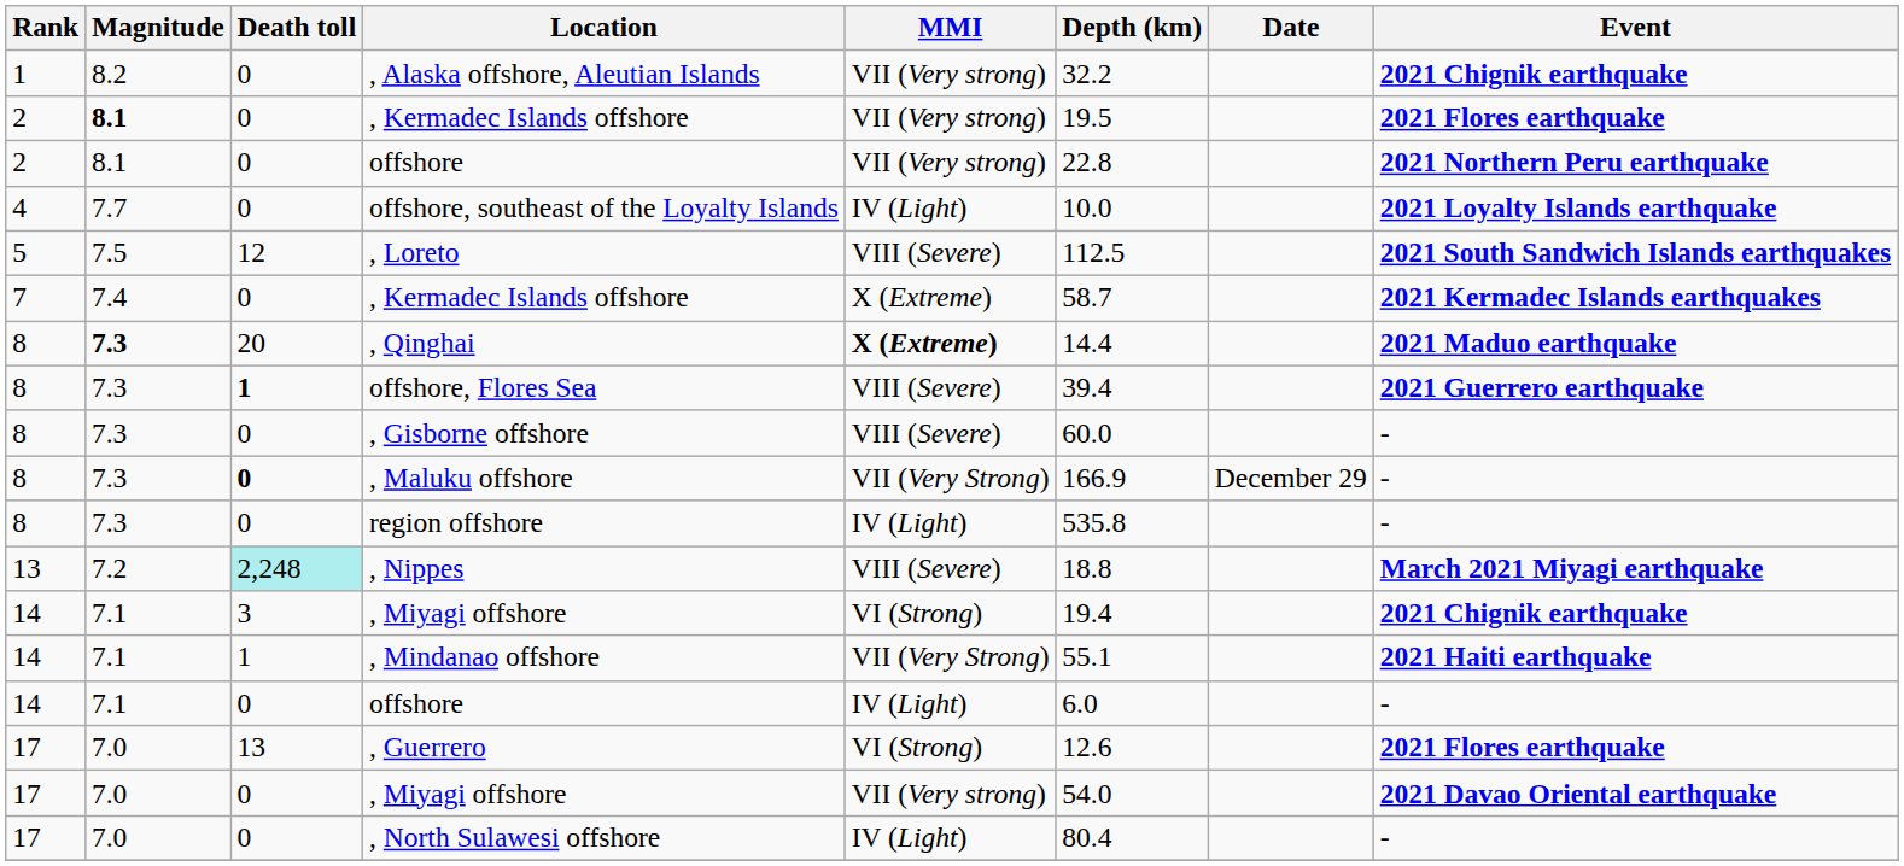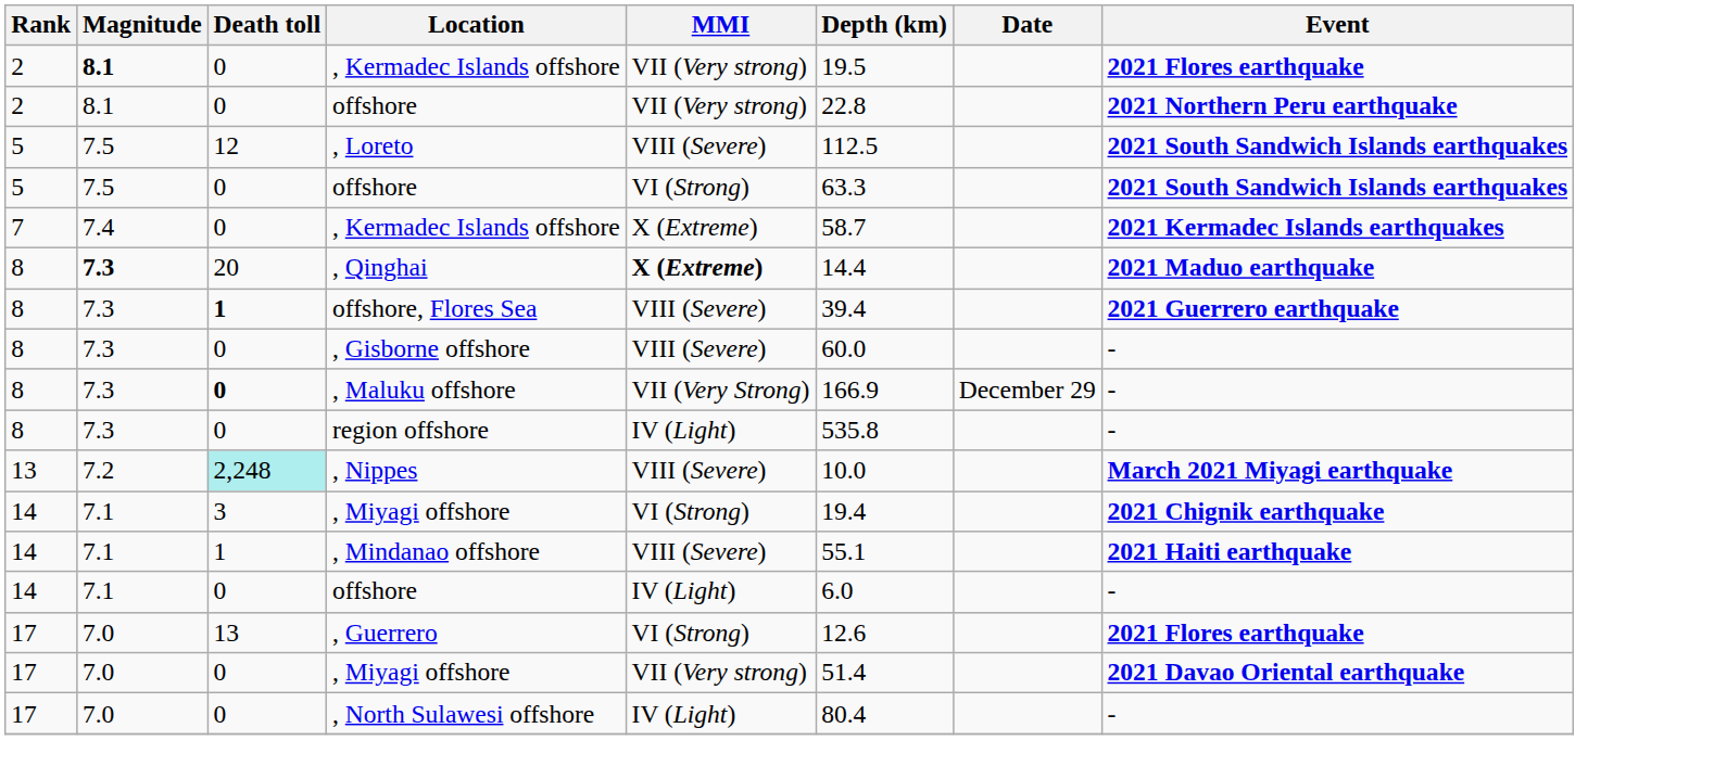 <table class="sortable wikitable" style="font-size:100%;">
 <tr>
 <th>Rank</th>
 <th>Magnitude</th>
 <th>Death toll</th>
 <th>Location</th>
 <th><a href='#'>MMI</a></th>
 <th>Depth (km)</th>
 <th>Date</th>
 <th>Event</th>
-</tr>
-<tr>
-<td>1</td>
-<td>8.2</td>
-<td>0</td>
-<td>, <a href='#'>Alaska</a> offshore, <a href='#'>Aleutian Islands</a></td>
-<td>VII (<em>Very strong</em>)</td>
-<td>32.2</td>
-<td></td>
-<td><strong><a href='#'>2021 Chignik earthquake</a></strong></td>
 </tr>
 <tr>
 <td>2</td>
 <td><strong>8.1</strong></td>
 <td>0</td>
 <td>, <a href='#'>Kermadec Islands</a> offshore</td>
 <td>VII (<em>Very strong</em>)</td>
 <td>19.5</td>
 <td></td>
 <td><strong><a href='#'>2021 Flores earthquake</a></strong></td>
 </tr>
 <tr>
 <td>2</td>
 <td>8.1</td>
 <td>0</td>
 <td> offshore</td>
 <td>VII (<em>Very strong</em>)</td>
 <td>22.8</td>
 <td></td>
 <td><strong><a href='#'>2021 Northern Peru earthquake</a></strong></td>
 </tr>
 <tr>
-<td>4</td>
-<td>7.7</td>
-<td>0</td>
-<td> offshore, southeast of the <a href='#'>Loyalty Islands</a></td>
-<td>IV (<em>Light</em>)</td>
-<td>10.0</td>
-<td></td>
-<td><strong><a href='#'>2021 Loyalty Islands earthquake</a></strong></td>
-</tr>
-<tr>
 <td>5</td>
 <td>7.5</td>
 <td>12</td>
 <td>, <a href='#'>Loreto</a></td>
 <td>VIII (<em>Severe</em>)</td>
 <td>112.5</td>
+<td></td>
+<td><strong><a href='#'>2021 South Sandwich Islands earthquakes</a></strong></td>
+</tr>
+<tr>
+<td>5</td>
+<td>7.5</td>
+<td>0</td>
+<td> offshore</td>
+<td>VI (<em>Strong</em>)</td>
+<td>63.3</td>
 <td></td>
 <td><strong><a href='#'>2021 South Sandwich Islands earthquakes</a></strong></td>
 </tr>
 <tr>
 <td>7</td>
 <td>7.4</td>
 <td>0</td>
 <td>, <a href='#'>Kermadec Islands</a> offshore</td>
 <td>X (<em>Extreme</em>)</td>
 <td>58.7</td>
 <td></td>
 <td><strong><a href='#'>2021 Kermadec Islands earthquakes</a></strong></td>
 </tr>
 <tr>
 <td>8</td>
 <td><strong>7.3</strong></td>
 <td>20</td>
 <td>, <a href='#'>Qinghai</a></td>
 <td><strong>X (<em>Extreme</em>)</strong></td>
 <td>14.4</td>
 <td></td>
 <td><strong> <a href='#'>2021 Maduo earthquake</a> </strong></td>
 </tr>
 <tr>
 <td>8</td>
 <td>7.3</td>
 <td><strong>1</strong></td>
 <td> offshore, <a href='#'>Flores Sea</a></td>
 <td>VIII (<em>Severe</em>)</td>
 <td>39.4</td>
 <td></td>
 <td><strong><a href='#'>2021 Guerrero earthquake</a></strong></td>
 </tr>
 <tr>
 <td>8</td>
 <td>7.3</td>
 <td>0</td>
 <td>, <a href='#'>Gisborne</a> offshore</td>
 <td>VIII (<em>Severe</em>)</td>
 <td>60.0</td>
 <td></td>
 <td>-</td>
 </tr>
 <tr>
 <td>8</td>
 <td>7.3</td>
 <td><strong>0</strong></td>
 <td>, <a href='#'>Maluku</a> offshore</td>
 <td>VII (<em>Very Strong</em>)</td>
 <td>166.9</td>
 <td>December 29</td>
 <td>-</td>
 </tr>
 <tr>
 <td>8</td>
 <td>7.3</td>
 <td>0</td>
 <td> region offshore</td>
 <td>IV (<em>Light</em>)</td>
 <td>535.8</td>
 <td></td>
 <td>-</td>
 </tr>
 <tr>
 <td>13</td>
 <td>7.2</td>
 <td style="background: paleturquoise;">2,248</td>
 <td>, <a href='#'>Nippes</a></td>
 <td>VIII (<em>Severe</em>)</td>
-<td>18.8</td>
+<td>10.0</td>
 <td></td>
 <td><strong><a href='#'>March 2021 Miyagi earthquake</a></strong></td>
 </tr>
 <tr>
 <td>14</td>
 <td>7.1</td>
 <td>3</td>
 <td>, <a href='#'>Miyagi</a> offshore</td>
 <td>VI (<em>Strong</em>)</td>
 <td>19.4</td>
 <td></td>
 <td><strong><a href='#'>2021 Chignik earthquake</a></strong></td>
 </tr>
 <tr>
 <td>14</td>
 <td>7.1</td>
 <td>1</td>
 <td>, <a href='#'>Mindanao</a> offshore</td>
-<td>VII (<em>Very Strong</em>)</td>
+<td>VIII (<em>Severe</em>)</td>
 <td>55.1</td>
 <td></td>
 <td><strong><a href='#'>2021 Haiti earthquake</a></strong></td>
 </tr>
 <tr>
 <td>14</td>
 <td>7.1</td>
 <td>0</td>
 <td> offshore</td>
 <td>IV (<em>Light</em>)</td>
 <td>6.0</td>
 <td></td>
 <td>-</td>
 </tr>
 <tr>
 <td>17</td>
 <td>7.0</td>
 <td>13</td>
 <td>, <a href='#'>Guerrero</a></td>
 <td>VI (<em>Strong</em>)</td>
 <td>12.6</td>
 <td></td>
 <td><strong><a href='#'>2021 Flores earthquake</a></strong></td>
 </tr>
 <tr>
 <td>17</td>
 <td>7.0</td>
 <td>0</td>
 <td>, <a href='#'>Miyagi</a> offshore</td>
 <td>VII (<em>Very strong</em>)</td>
-<td>54.0</td>
+<td>51.4</td>
 <td></td>
 <td><strong><a href='#'>2021 Davao Oriental earthquake</a></strong></td>
 </tr>
 <tr>
 <td>17</td>
 <td>7.0</td>
 <td>0</td>
 <td>, <a href='#'>North Sulawesi</a> offshore</td>
 <td>IV (<em>Light</em>)</td>
 <td>80.4</td>
 <td></td>
 <td>-</td>
 </tr>
 <tr>
 </tr>
 </table>
